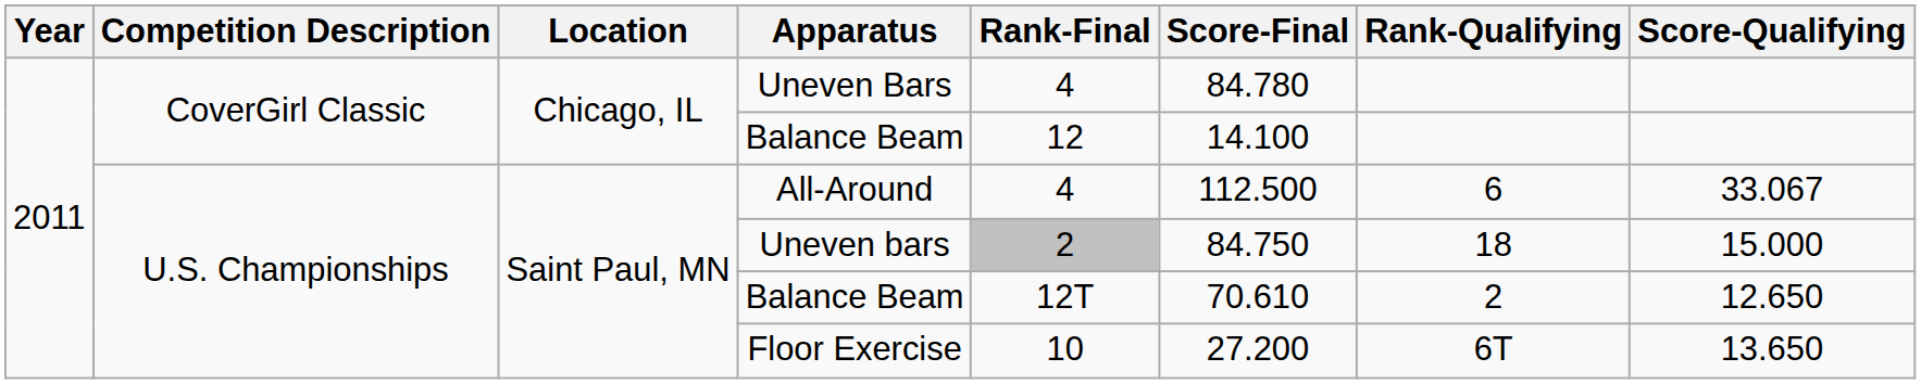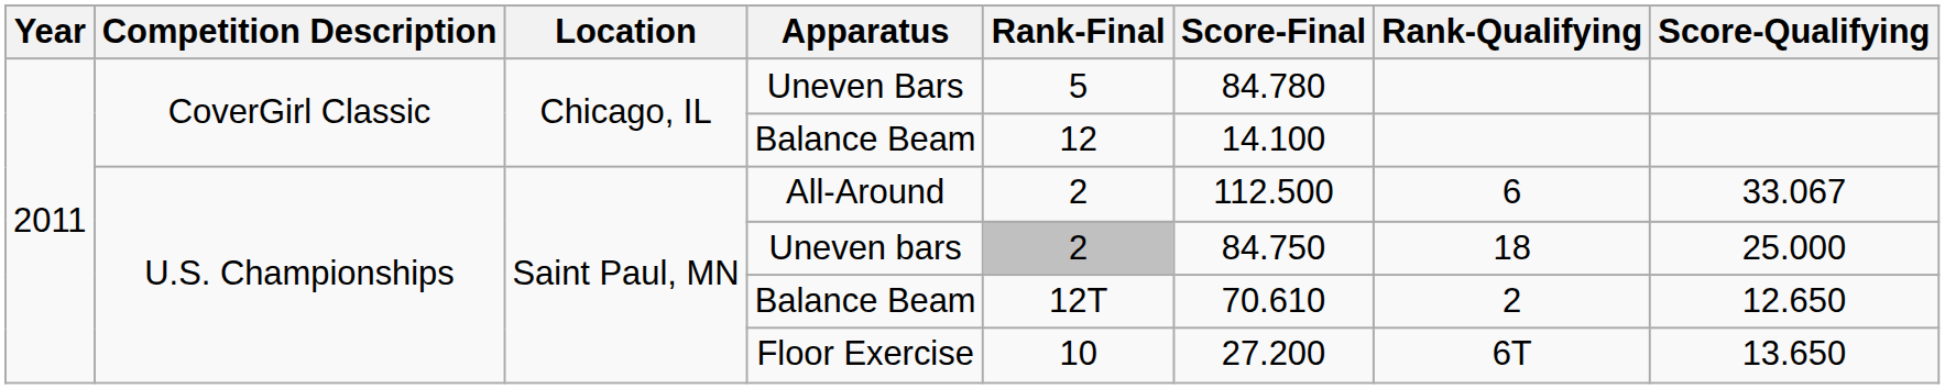 <table class="wikitable" style="text-align:center">
 <tr>
 <th>Year</th>
 <th>Competition Description</th>
 <th>Location</th>
 <th>Apparatus</th>
 <th>Rank-Final</th>
 <th>Score-Final</th>
 <th>Rank-Qualifying</th>
 <th>Score-Qualifying</th>
 </tr>
 <tr>
 <td rowspan="6">2011</td>
 <td rowspan="2">CoverGirl Classic</td>
 <td rowspan="2">Chicago, IL</td>
 <td>Uneven Bars</td>
-<td>4</td>
+<td>5</td>
 <td>84.780</td>
 <td></td>
 <td></td>
 </tr>
 <tr>
 <td>Balance Beam</td>
 <td>12</td>
 <td>14.100</td>
 <td></td>
 <td></td>
 </tr>
 <tr>
 <td rowspan="4">U.S. Championships</td>
 <td rowspan="4">Saint Paul, MN</td>
 <td>All-Around</td>
-<td>4</td>
+<td>2</td>
 <td>112.500</td>
 <td>6</td>
 <td>33.067</td>
 </tr>
 <tr>
 <td>Uneven bars</td>
 <td bgcolor="silver">2</td>
 <td>84.750</td>
 <td>18</td>
-<td>15.000</td>
+<td>25.000</td>
 </tr>
 <tr>
 <td>Balance Beam</td>
 <td>12T</td>
 <td>70.610</td>
 <td>2</td>
 <td>12.650</td>
 </tr>
 <tr>
 <td>Floor Exercise</td>
 <td>10</td>
 <td>27.200</td>
 <td>6T</td>
 <td>13.650</td>
 </tr>
 </table>
